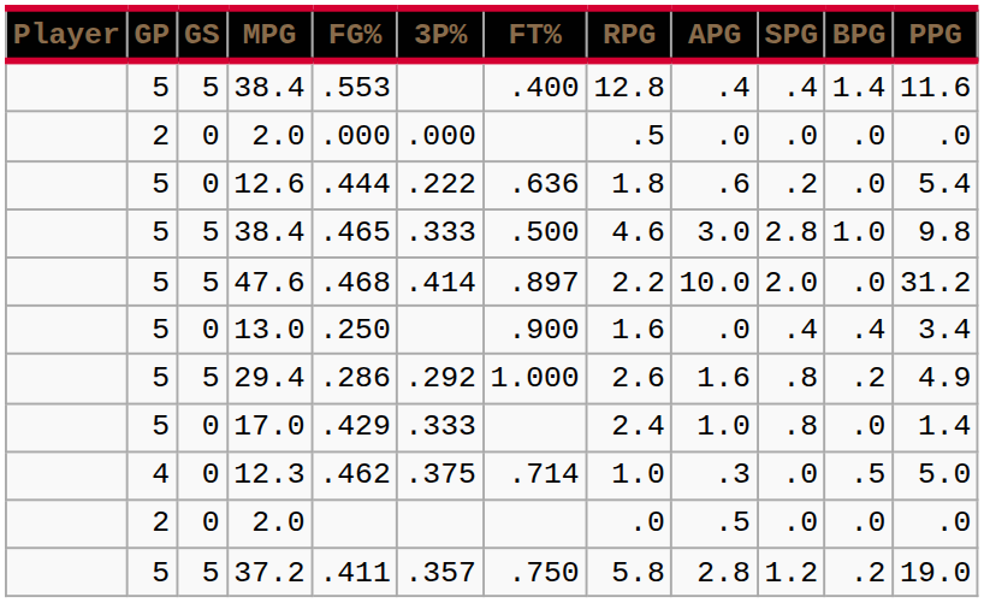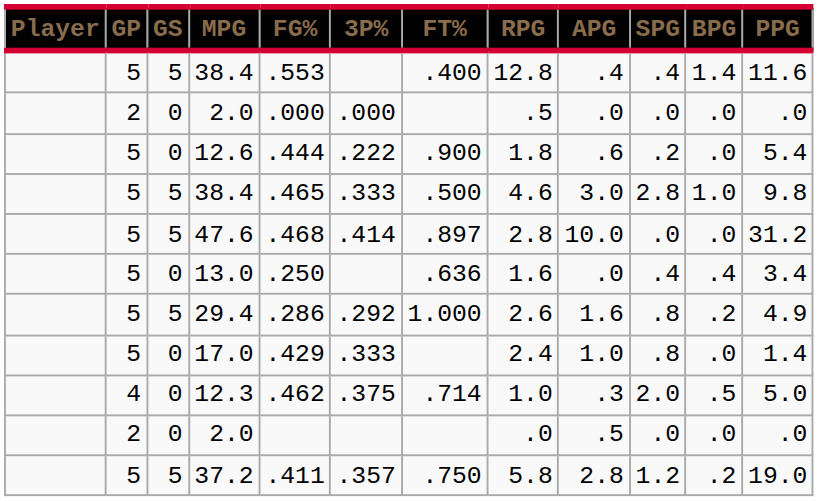 <table class="wikitable sortable" style="text-align:right;">
 <tr>
 <th style="background:#010101; color:#896C4C; border-top:#D50032 3px solid; border-bottom:#D50032 3px solid;">Player</th>
 <th style="background:#010101; color:#896C4C; border-top:#D50032 3px solid; border-bottom:#D50032 3px solid;">GP</th>
 <th style="background:#010101; color:#896C4C; border-top:#D50032 3px solid; border-bottom:#D50032 3px solid;">GS</th>
 <th style="background:#010101; color:#896C4C; border-top:#D50032 3px solid; border-bottom:#D50032 3px solid;">MPG</th>
 <th style="background:#010101; color:#896C4C; border-top:#D50032 3px solid; border-bottom:#D50032 3px solid;">FG%</th>
 <th style="background:#010101; color:#896C4C; border-top:#D50032 3px solid; border-bottom:#D50032 3px solid;">3P%</th>
 <th style="background:#010101; color:#896C4C; border-top:#D50032 3px solid; border-bottom:#D50032 3px solid;">FT%</th>
 <th style="background:#010101; color:#896C4C; border-top:#D50032 3px solid; border-bottom:#D50032 3px solid;">RPG</th>
 <th style="background:#010101; color:#896C4C; border-top:#D50032 3px solid; border-bottom:#D50032 3px solid;">APG</th>
 <th style="background:#010101; color:#896C4C; border-top:#D50032 3px solid; border-bottom:#D50032 3px solid;">SPG</th>
 <th style="background:#010101; color:#896C4C; border-top:#D50032 3px solid; border-bottom:#D50032 3px solid;">BPG</th>
 <th style="background:#010101; color:#896C4C; border-top:#D50032 3px solid; border-bottom:#D50032 3px solid;">PPG</th>
 </tr>
 <tr>
 <td style="text-align:left;"></td>
 <td>5</td>
 <td>5</td>
 <td>38.4</td>
 <td>.553</td>
 <td></td>
 <td>.400</td>
 <td>12.8</td>
 <td>.4</td>
 <td>.4</td>
 <td>1.4</td>
 <td>11.6</td>
 </tr>
 <tr>
 <td style="text-align:left;"></td>
 <td>2</td>
 <td>0</td>
 <td>2.0</td>
 <td>.000</td>
 <td>.000</td>
 <td></td>
 <td>.5</td>
 <td>.0</td>
 <td>.0</td>
 <td>.0</td>
 <td>.0</td>
 </tr>
 <tr>
 <td style="text-align:left;"></td>
 <td>5</td>
 <td>0</td>
 <td>12.6</td>
 <td>.444</td>
 <td>.222</td>
-<td>.636</td>
+<td>.900</td>
 <td>1.8</td>
 <td>.6</td>
 <td>.2</td>
 <td>.0</td>
 <td>5.4</td>
 </tr>
 <tr>
 <td style="text-align:left;"></td>
 <td>5</td>
 <td>5</td>
 <td>38.4</td>
 <td>.465</td>
 <td>.333</td>
 <td>.500</td>
 <td>4.6</td>
 <td>3.0</td>
 <td>2.8</td>
 <td>1.0</td>
 <td>9.8</td>
 </tr>
 <tr>
 <td style="text-align:left;"></td>
 <td>5</td>
 <td>5</td>
 <td>47.6</td>
 <td>.468</td>
 <td>.414</td>
 <td>.897</td>
-<td>2.2</td>
+<td>2.8</td>
 <td>10.0</td>
-<td>2.0</td>
+<td>.0</td>
 <td>.0</td>
 <td>31.2</td>
 </tr>
 <tr>
 <td style="text-align:left;"></td>
 <td>5</td>
 <td>0</td>
 <td>13.0</td>
 <td>.250</td>
 <td></td>
-<td>.900</td>
+<td>.636</td>
 <td>1.6</td>
 <td>.0</td>
 <td>.4</td>
 <td>.4</td>
 <td>3.4</td>
 </tr>
 <tr>
 <td style="text-align:left;"></td>
 <td>5</td>
 <td>5</td>
 <td>29.4</td>
 <td>.286</td>
 <td>.292</td>
 <td>1.000</td>
 <td>2.6</td>
 <td>1.6</td>
 <td>.8</td>
 <td>.2</td>
 <td>4.9</td>
 </tr>
 <tr>
 <td style="text-align:left;"></td>
 <td>5</td>
 <td>0</td>
 <td>17.0</td>
 <td>.429</td>
 <td>.333</td>
 <td></td>
 <td>2.4</td>
 <td>1.0</td>
 <td>.8</td>
 <td>.0</td>
 <td>1.4</td>
 </tr>
 <tr>
 <td style="text-align:left;"></td>
 <td>4</td>
 <td>0</td>
 <td>12.3</td>
 <td>.462</td>
 <td>.375</td>
 <td>.714</td>
 <td>1.0</td>
 <td>.3</td>
-<td>.0</td>
+<td>2.0</td>
 <td>.5</td>
 <td>5.0</td>
 </tr>
 <tr>
 <td style="text-align:left;"></td>
 <td>2</td>
 <td>0</td>
 <td>2.0</td>
 <td></td>
 <td></td>
 <td></td>
 <td>.0</td>
 <td>.5</td>
 <td>.0</td>
 <td>.0</td>
 <td>.0</td>
 </tr>
 <tr>
 <td style="text-align:left;"></td>
 <td>5</td>
 <td>5</td>
 <td>37.2</td>
 <td>.411</td>
 <td>.357</td>
 <td>.750</td>
 <td>5.8</td>
 <td>2.8</td>
 <td>1.2</td>
 <td>.2</td>
 <td>19.0</td>
 </tr>
 </table>
